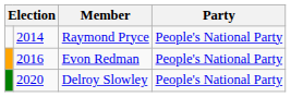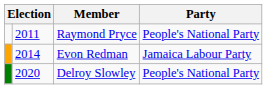 <table class="wikitable">
 <tr>
 <th colspan="2">Election</th>
 <th>Member</th>
 <th>Party</th>
 </tr>
 <tr>
 <td></td>
-<td><a href='#'>2014</a></td>
+<td><a href='#'>2011</a></td>
 <td><a href='#'>Raymond Pryce</a></td>
 <td><a href='#'>People's National Party</a></td>
 </tr>
 <tr>
 <td style="background-color: orange"></td>
-<td><a href='#'>2016</a></td>
+<td><a href='#'>2014</a></td>
 <td><a href='#'>Evon Redman</a></td>
-<td><a href='#'>People's National Party</a></td>
+<td><a href='#'>Jamaica Labour Party</a></td>
 </tr>
 <tr>
 <td style="background-color: green"></td>
 <td><a href='#'>2020</a></td>
 <td><a href='#'>Delroy Slowley</a></td>
 <td><a href='#'>People's National Party</a></td>
 </tr>
 </table>
